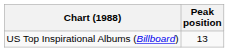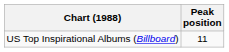 <table class="wikitable">
 <tr>
 <th>Chart (1988)</th>
 <th>Peak<br>position</th>
 </tr>
 <tr>
 <td>US Top Inspirational Albums (<em><a href='#'>Billboard</a></em>)</td>
-<td style="text-align:center;">13</td>
+<td style="text-align:center;">11</td>
 </tr>
 </table>
